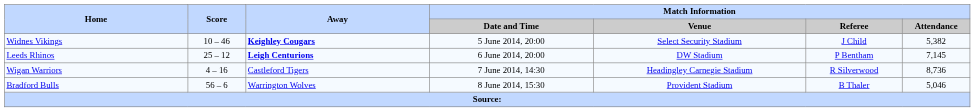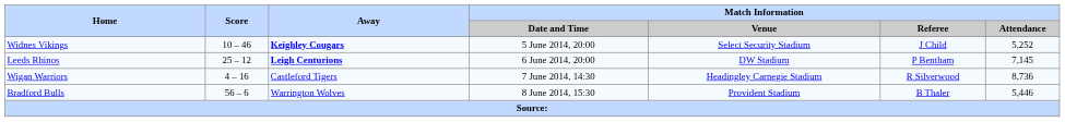 <table border=1 style="border-collapse:collapse; font-size:90%; text-align:center;" cellpadding=3 cellspacing=0 width=100%>
 <tr bgcolor=#C1D8FF>
 <th rowspan=2 width=19%>Home</th>
 <th rowspan=2 width=6%>Score</th>
 <th rowspan=2 width=19%>Away</th>
 <th colspan=6>Match Information</th>
 </tr>
 <tr bgcolor=#CCCCCC>
 <th width=17%>Date and Time</th>
 <th width=22%>Venue</th>
 <th width=10%>Referee</th>
 <th width=7%>Attendance</th>
 </tr>
 <tr bgcolor=#F5FAFF>
 <td align=left> <a href='#'>Widnes Vikings</a></td>
 <td>10 – 46</td>
 <td align=left><strong> <a href='#'>Keighley Cougars</a></strong></td>
 <td>5 June 2014, 20:00</td>
 <td><a href='#'>Select Security Stadium</a></td>
 <td><a href='#'>J Child</a></td>
-<td>5,382</td>
+<td>5,252</td>
 </tr>
 <tr bgcolor=#F5FAFF>
 <td align=left> <a href='#'>Leeds Rhinos</a></td>
 <td>25 – 12</td>
 <td align=left><strong> <a href='#'>Leigh Centurions</a></strong></td>
 <td>6 June 2014, 20:00</td>
 <td><a href='#'>DW Stadium</a></td>
 <td><a href='#'>P Bentham</a></td>
 <td>7,145</td>
 </tr>
 <tr bgcolor=#F5FAFF>
 <td align=left> <a href='#'>Wigan Warriors</a></td>
 <td>4 – 16</td>
 <td align=left> <a href='#'>Castleford Tigers</a></td>
 <td>7 June 2014, 14:30</td>
 <td><a href='#'>Headingley Carnegie Stadium</a></td>
 <td><a href='#'>R Silverwood</a></td>
 <td>8,736</td>
 </tr>
 <tr bgcolor=#F5FAFF>
 <td align=left> <a href='#'>Bradford Bulls</a></td>
 <td>56 – 6</td>
 <td align=left> <a href='#'>Warrington Wolves</a></td>
 <td>8 June 2014, 15:30</td>
 <td><a href='#'>Provident Stadium</a></td>
 <td><a href='#'>B Thaler</a></td>
-<td>5,046</td>
+<td>5,446</td>
 </tr>
 <tr style="background:#c1d8ff;">
 <th colspan=7>Source:</th>
 </tr>
 </table>
